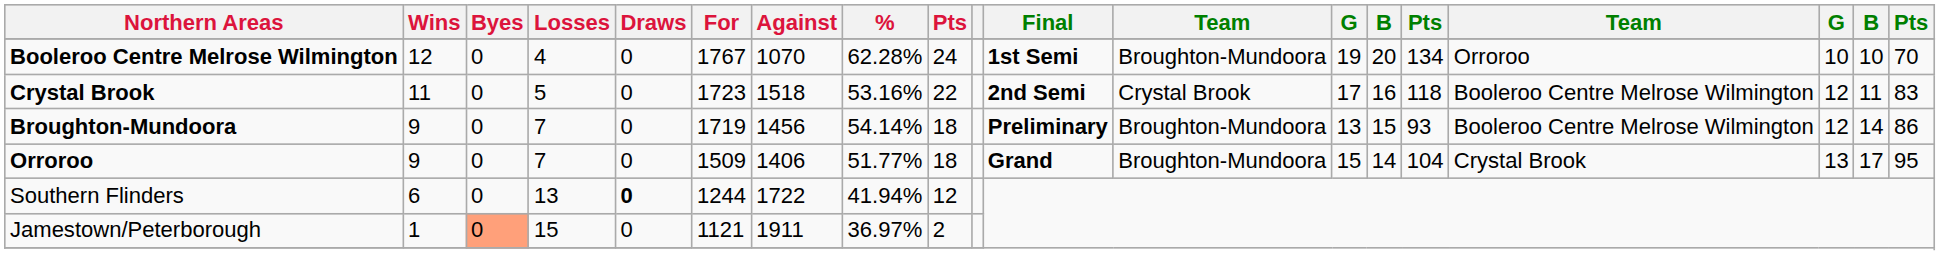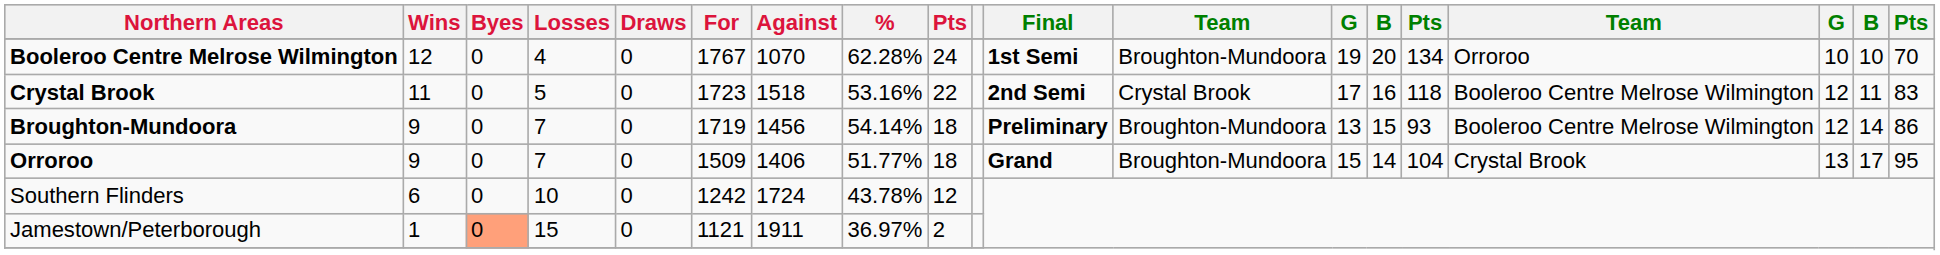 <table style="font-size: 85%; text-align: left;" class="wikitable">
 <tr>
 <th style="color:crimson">Northern Areas</th>
 <th style="color:crimson">Wins</th>
 <th style="color:crimson">Byes</th>
 <th style="color:crimson">Losses</th>
 <th style="color:crimson">Draws</th>
 <th style="color:crimson">For</th>
 <th style="color:crimson">Against</th>
 <th style="color:crimson">%</th>
 <th style="color:crimson">Pts</th>
 <th></th>
 <th style="color:green">Final</th>
 <th style="color:green">Team</th>
 <th style="color:green">G</th>
 <th style="color:green">B</th>
 <th style="color:green">Pts</th>
 <th style="color:green">Team</th>
 <th style="color:green">G</th>
 <th style="color:green">B</th>
 <th style="color:green">Pts</th>
 </tr>
 <tr>
 </tr>
 <tr>
 </tr>
 <tr>
 <td><strong>	Booleroo Centre Melrose Wilmington	</strong></td>
 <td>12</td>
 <td>0</td>
 <td>4</td>
 <td>0</td>
 <td>1767</td>
 <td>1070</td>
 <td>62.28%</td>
 <td>24</td>
 <td></td>
 <td><strong>1st Semi</strong></td>
 <td>Broughton-Mundoora</td>
 <td>19</td>
 <td>20</td>
 <td>134</td>
 <td>Orroroo</td>
 <td>10</td>
 <td>10</td>
 <td>70</td>
 </tr>
 <tr>
 <td><strong>	Crystal Brook	</strong></td>
 <td>11</td>
 <td>0</td>
 <td>5</td>
 <td>0</td>
 <td>1723</td>
 <td>1518</td>
 <td>53.16%</td>
 <td>22</td>
 <td></td>
 <td><strong>2nd Semi</strong></td>
 <td>Crystal Brook</td>
 <td>17</td>
 <td>16</td>
 <td>118</td>
 <td>Booleroo Centre Melrose Wilmington</td>
 <td>12</td>
 <td>11</td>
 <td>83</td>
 </tr>
 <tr>
 <td><strong>	Broughton-Mundoora	</strong></td>
 <td>9</td>
 <td>0</td>
 <td>7</td>
 <td>0</td>
 <td>1719</td>
 <td>1456</td>
 <td>54.14%</td>
 <td>18</td>
 <td></td>
 <td><strong>Preliminary</strong></td>
 <td>Broughton-Mundoora</td>
 <td>13</td>
 <td>15</td>
 <td>93</td>
 <td>Booleroo Centre Melrose Wilmington</td>
 <td>12</td>
 <td>14</td>
 <td>86</td>
 </tr>
 <tr>
 <td><strong>	Orroroo	</strong></td>
 <td>9</td>
 <td>0</td>
 <td>7</td>
 <td>0</td>
 <td>1509</td>
 <td>1406</td>
 <td>51.77%</td>
 <td>18</td>
 <td></td>
 <td><strong>Grand</strong></td>
 <td>Broughton-Mundoora</td>
 <td>15</td>
 <td>14</td>
 <td>104</td>
 <td>Crystal Brook</td>
 <td>13</td>
 <td>17</td>
 <td>95</td>
 </tr>
 <tr>
 <td>Southern Flinders</td>
 <td>6</td>
 <td>0</td>
-<td>13</td>
-<td><strong>0</strong></td>
-<td>1244</td>
-<td>1722</td>
-<td>41.94%</td>
+<td>10</td>
+<td>0</td>
+<td>1242</td>
+<td>1724</td>
+<td>43.78%</td>
 <td>12</td>
 <td></td>
 </tr>
 <tr>
 <td>Jamestown/Peterborough</td>
 <td>1</td>
 <td style="background: lightsalmon;">0</td>
 <td>15</td>
 <td>0</td>
 <td>1121</td>
 <td>1911</td>
 <td>36.97%</td>
 <td>2</td>
 <td></td>
 </tr>
 <tr>
 </tr>
 </table>
